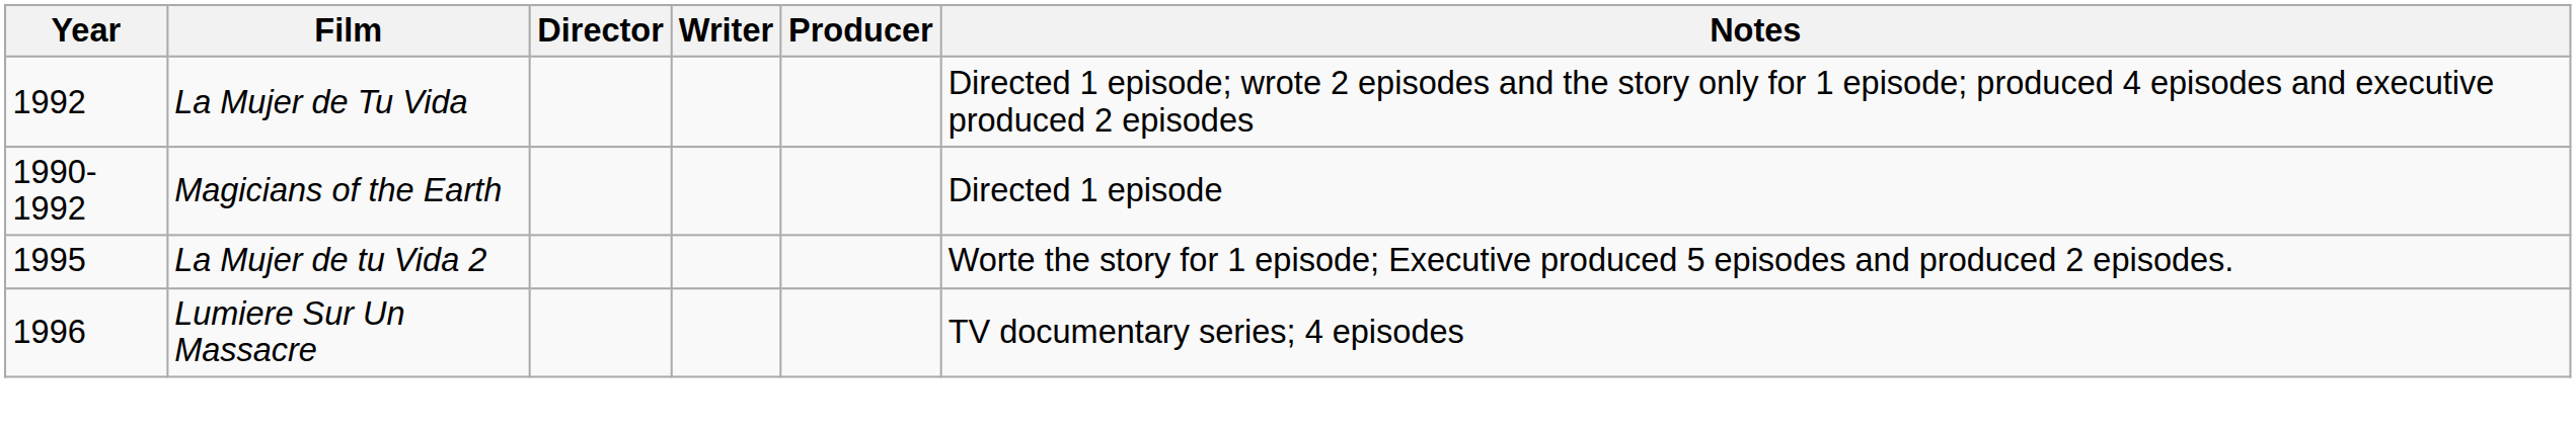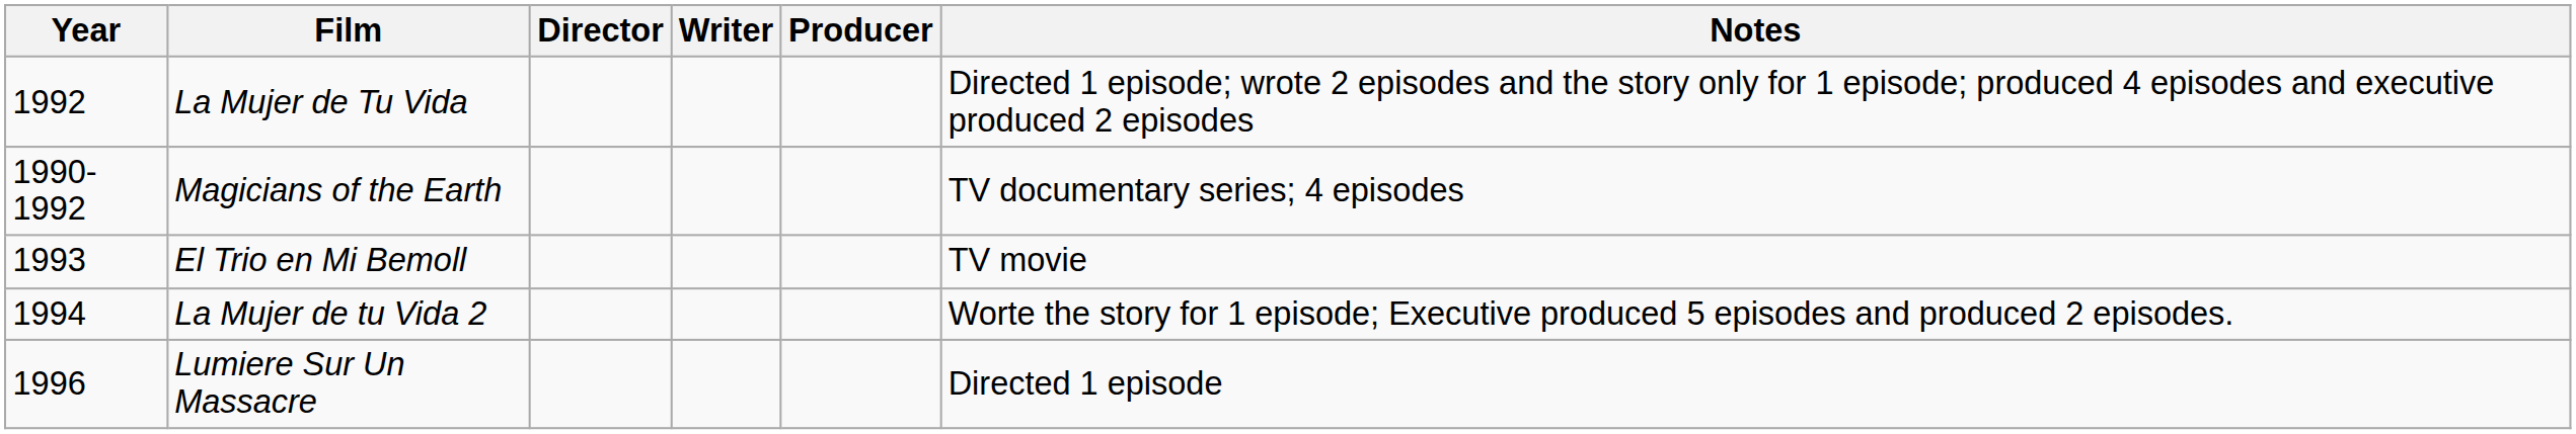 <table class="wikitable sortable">
 <tr>
 <th>Year</th>
 <th>Film</th>
 <th>Director</th>
 <th>Writer</th>
 <th>Producer</th>
 <th>Notes</th>
 </tr>
 <tr>
 <td>1992</td>
 <td><em>La Mujer de Tu Vida</em></td>
 <td></td>
 <td></td>
 <td></td>
 <td>Directed 1 episode; wrote 2 episodes and the story only for 1 episode; produced 4 episodes and executive produced 2 episodes</td>
 </tr>
 <tr>
 <td>1990-1992</td>
 <td><em>Magicians of the Earth</em></td>
 <td></td>
 <td></td>
 <td></td>
-<td>Directed 1 episode</td>
+<td>TV documentary series; 4 episodes</td>
 </tr>
 <tr>
-<td>1995</td>
+<td>1993</td>
+<td><em>El Trio en Mi Bemoll</em></td>
+<td></td>
+<td></td>
+<td></td>
+<td>TV movie</td>
+</tr>
+<tr>
+<td>1994</td>
 <td><em>La Mujer de tu Vida 2</em></td>
 <td></td>
 <td></td>
 <td></td>
 <td>Worte the story for 1 episode; Executive produced 5 episodes and produced 2 episodes.</td>
 </tr>
 <tr>
 <td>1996</td>
 <td><em>Lumiere Sur Un Massacre</em></td>
 <td></td>
 <td></td>
 <td></td>
-<td>TV documentary series; 4 episodes</td>
+<td>Directed 1 episode</td>
 </tr>
 </table>
